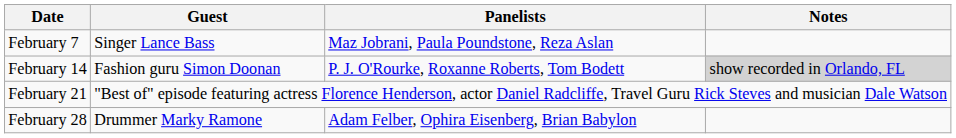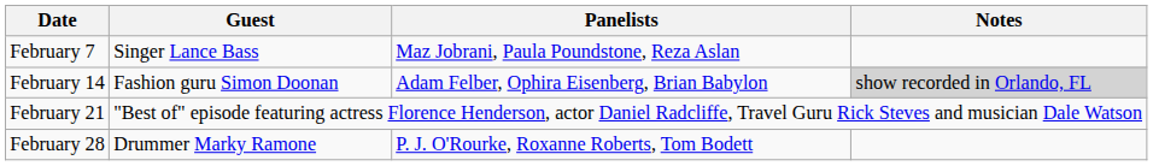 <table class="wikitable">
 <tr>
 <th>Date</th>
 <th>Guest</th>
 <th>Panelists</th>
 <th>Notes</th>
 </tr>
 <tr>
 <td>February 7</td>
 <td>Singer <a href='#'>Lance Bass</a></td>
 <td><a href='#'>Maz Jobrani</a>, <a href='#'>Paula Poundstone</a>, <a href='#'>Reza Aslan</a></td>
 <td></td>
 </tr>
 <tr>
 <td>February 14</td>
 <td>Fashion guru <a href='#'>Simon Doonan</a></td>
-<td><a href='#'>P. J. O'Rourke</a>, <a href='#'>Roxanne Roberts</a>, <a href='#'>Tom Bodett</a></td>
+<td><a href='#'>Adam Felber</a>, <a href='#'>Ophira Eisenberg</a>, <a href='#'>Brian Babylon</a></td>
 <td style="background: lightgrey;">show recorded in <a href='#'>Orlando, FL</a></td>
 </tr>
 <tr>
 <td>February 21</td>
 <td colspan="3">"Best of" episode featuring actress <a href='#'>Florence Henderson</a>, actor <a href='#'>Daniel Radcliffe</a>, Travel Guru <a href='#'>Rick Steves</a> and musician <a href='#'>Dale Watson</a></td>
 </tr>
 <tr>
 <td>February 28</td>
 <td>Drummer <a href='#'>Marky Ramone</a></td>
-<td><a href='#'>Adam Felber</a>, <a href='#'>Ophira Eisenberg</a>, <a href='#'>Brian Babylon</a></td>
+<td><a href='#'>P. J. O'Rourke</a>, <a href='#'>Roxanne Roberts</a>, <a href='#'>Tom Bodett</a></td>
 <td></td>
 </tr>
 </table>
